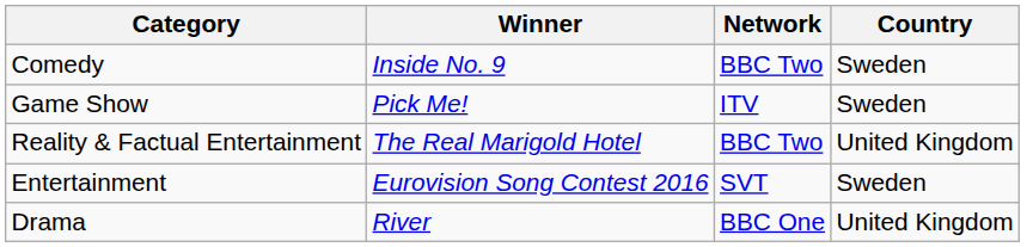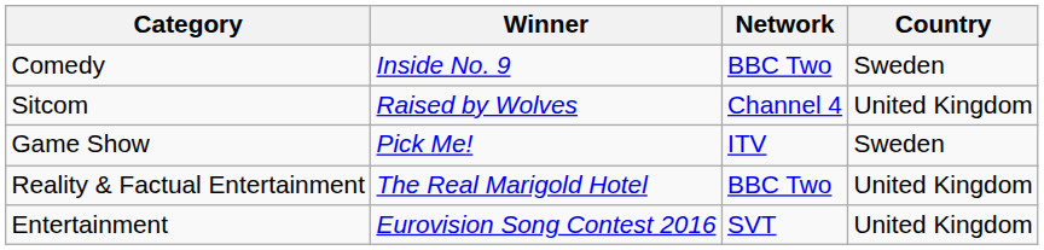 <table class="wikitable">
 <tr>
 <th>Category</th>
 <th>Winner</th>
 <th>Network</th>
 <th>Country</th>
 </tr>
 <tr>
 <td>Comedy</td>
 <td><em><a href='#'>Inside No. 9</a></em></td>
 <td><a href='#'>BBC Two</a></td>
 <td>Sweden</td>
+</tr>
+<tr>
+<td>Sitcom</td>
+<td><em><a href='#'>Raised by Wolves</a></em></td>
+<td><a href='#'>Channel 4</a></td>
+<td>United Kingdom</td>
 </tr>
 <tr>
 <td>Game Show</td>
 <td><em><a href='#'>Pick Me!</a></em></td>
 <td><a href='#'>ITV</a></td>
 <td>Sweden</td>
 </tr>
 <tr>
 <td>Reality & Factual Entertainment</td>
 <td><em><a href='#'>The Real Marigold Hotel</a></em></td>
 <td><a href='#'>BBC Two</a></td>
 <td>United Kingdom</td>
 </tr>
 <tr>
 <td>Entertainment</td>
 <td><em><a href='#'>Eurovision Song Contest 2016</a></em></td>
 <td><a href='#'>SVT</a></td>
-<td>Sweden</td>
-</tr>
-<tr>
-<td>Drama</td>
-<td><em><a href='#'>River</a></em></td>
-<td><a href='#'>BBC One</a></td>
 <td>United Kingdom</td>
 </tr>
 </table>
